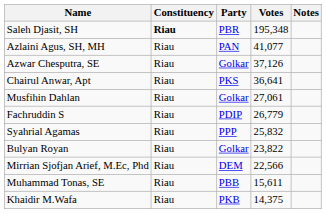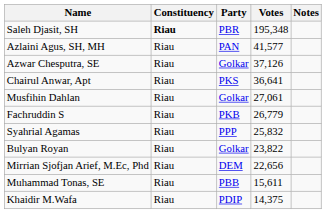 <table class="wikitable sortable">
 <tr>
 <th>Name</th>
 <th>Constituency</th>
 <th>Party</th>
 <th>Votes</th>
 <th>Notes</th>
 </tr>
 <tr>
 <td>Saleh Djasit, SH</td>
 <td><strong>Riau</strong></td>
 <td><a href='#'>PBR</a></td>
 <td>195,348</td>
 <td></td>
 </tr>
 <tr>
 <td>Azlaini Agus, SH, MH</td>
 <td>Riau</td>
 <td><a href='#'>PAN</a></td>
-<td>41,077</td>
+<td>41,577</td>
 <td></td>
 </tr>
 <tr>
 <td>Azwar Chesputra, SE</td>
 <td>Riau</td>
 <td><a href='#'>Golkar</a></td>
 <td>37,126</td>
 <td></td>
 </tr>
 <tr>
 <td>Chairul Anwar, Apt</td>
 <td>Riau</td>
 <td><a href='#'>PKS</a></td>
 <td>36,641</td>
 <td></td>
 </tr>
 <tr>
 <td>Musfihin Dahlan</td>
 <td>Riau</td>
 <td><a href='#'>Golkar</a></td>
 <td>27,061</td>
 <td></td>
 </tr>
 <tr>
 <td>Fachruddin S</td>
 <td>Riau</td>
-<td><a href='#'>PDIP</a></td>
+<td><a href='#'>PKB</a></td>
 <td>26,779</td>
 <td></td>
 </tr>
 <tr>
 <td>Syahrial Agamas</td>
 <td>Riau</td>
 <td><a href='#'>PPP</a></td>
 <td>25,832</td>
 <td></td>
 </tr>
 <tr>
 <td>Bulyan Royan</td>
 <td>Riau</td>
 <td><a href='#'>Golkar</a></td>
 <td>23,822</td>
 <td></td>
 </tr>
 <tr>
 <td>Mirrian Sjofjan Arief, M.Ec, Phd</td>
 <td>Riau</td>
 <td><a href='#'>DEM</a></td>
-<td>22,566</td>
+<td>22,656</td>
 <td></td>
 </tr>
 <tr>
 <td>Muhammad Tonas, SE</td>
 <td>Riau</td>
 <td><a href='#'>PBB</a></td>
 <td>15,611</td>
 <td></td>
 </tr>
 <tr>
 <td>Khaidir M.Wafa</td>
 <td>Riau</td>
-<td><a href='#'>PKB</a></td>
+<td><a href='#'>PDIP</a></td>
 <td>14,375</td>
 <td></td>
 </tr>
 </table>
